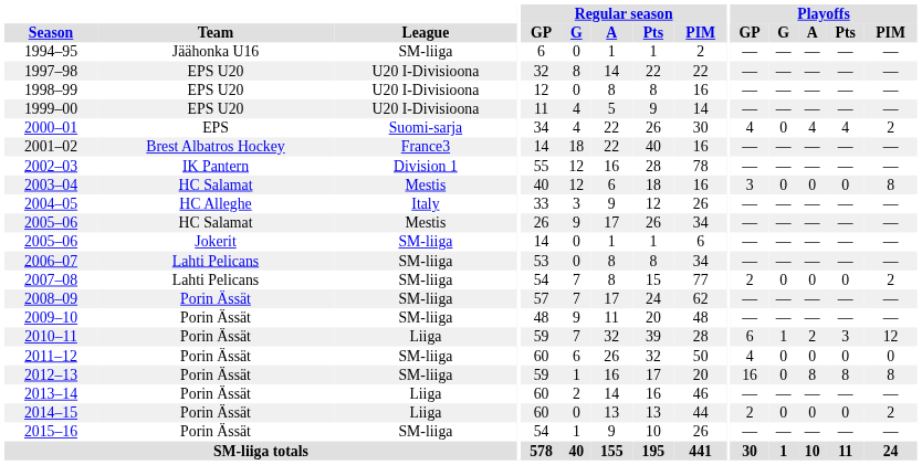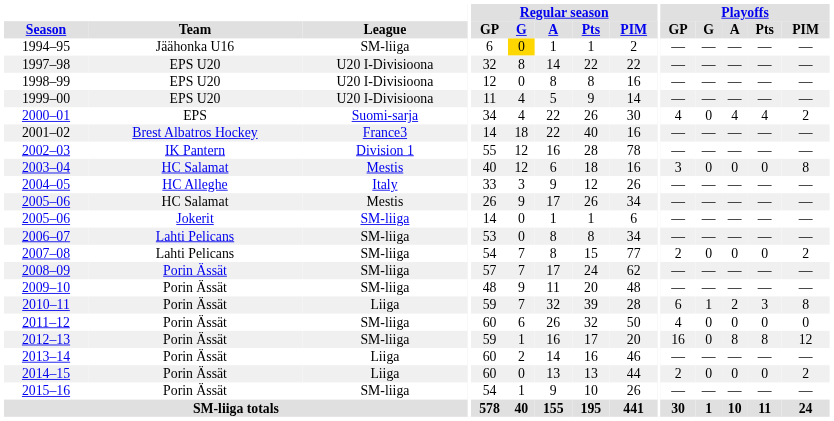 <table border="0" cellpadding="1" cellspacing="0" style="text-align:center; width:60em">
 <tr bgcolor="#e0e0e0">
 <th colspan="3" bgcolor="#ffffff"></th>
 <th rowspan="99" bgcolor="#ffffff"></th>
 <th colspan="5"><a href='#'>Regular season</a></th>
 <th rowspan="99" bgcolor="#ffffff"></th>
 <th colspan="5"><a href='#'>Playoffs</a></th>
 </tr>
 <tr bgcolor="#e0e0e0">
 <th><a href='#'>Season</a></th>
 <th>Team</th>
 <th>League</th>
 <th>GP</th>
 <th><a href='#'>G</a></th>
 <th><a href='#'>A</a></th>
 <th><a href='#'>Pts</a></th>
 <th><a href='#'>PIM</a></th>
 <th>GP</th>
 <th>G</th>
 <th>A</th>
 <th>Pts</th>
 <th>PIM</th>
 </tr>
 <tr>
 <td>1994–95</td>
 <td>Jäähonka U16</td>
 <td>SM-liiga</td>
 <td>6</td>
-<td>0</td>
+<td style="background: gold;">0</td>
 <td>1</td>
 <td>1</td>
 <td>2</td>
 <td>—</td>
 <td>—</td>
 <td>—</td>
 <td>—</td>
 <td>—</td>
 </tr>
 <tr bgcolor="#f0f0f0">
 <td>1997–98</td>
 <td>EPS U20</td>
 <td>U20 I-Divisioona</td>
 <td>32</td>
 <td>8</td>
 <td>14</td>
 <td>22</td>
 <td>22</td>
 <td>—</td>
 <td>—</td>
 <td>—</td>
 <td>—</td>
 <td>—</td>
 </tr>
 <tr>
 <td>1998–99</td>
 <td>EPS U20</td>
 <td>U20 I-Divisioona</td>
 <td>12</td>
 <td>0</td>
 <td>8</td>
 <td>8</td>
 <td>16</td>
 <td>—</td>
 <td>—</td>
 <td>—</td>
 <td>—</td>
 <td>—</td>
 </tr>
 <tr bgcolor="#f0f0f0">
 <td>1999–00</td>
 <td>EPS U20</td>
 <td>U20 I-Divisioona</td>
 <td>11</td>
 <td>4</td>
 <td>5</td>
 <td>9</td>
 <td>14</td>
 <td>—</td>
 <td>—</td>
 <td>—</td>
 <td>—</td>
 <td>—</td>
 </tr>
 <tr>
 <td><a href='#'>2000–01</a></td>
 <td>EPS</td>
 <td><a href='#'>Suomi-sarja</a></td>
 <td>34</td>
 <td>4</td>
 <td>22</td>
 <td>26</td>
 <td>30</td>
 <td>4</td>
 <td>0</td>
 <td>4</td>
 <td>4</td>
 <td>2</td>
 </tr>
 <tr bgcolor="#f0f0f0">
 <td>2001–02</td>
 <td><a href='#'>Brest Albatros Hockey</a></td>
 <td><a href='#'>France3</a></td>
 <td>14</td>
 <td>18</td>
 <td>22</td>
 <td>40</td>
 <td>16</td>
 <td>—</td>
 <td>—</td>
 <td>—</td>
 <td>—</td>
 <td>—</td>
 </tr>
 <tr>
 <td><a href='#'>2002–03</a></td>
 <td><a href='#'>IK Pantern</a></td>
 <td><a href='#'>Division 1</a></td>
 <td>55</td>
 <td>12</td>
 <td>16</td>
 <td>28</td>
 <td>78</td>
 <td>—</td>
 <td>—</td>
 <td>—</td>
 <td>—</td>
 <td>—</td>
 </tr>
 <tr bgcolor="#f0f0f0">
 <td><a href='#'>2003–04</a></td>
 <td><a href='#'>HC Salamat</a></td>
 <td><a href='#'>Mestis</a></td>
 <td>40</td>
 <td>12</td>
 <td>6</td>
 <td>18</td>
 <td>16</td>
 <td>3</td>
 <td>0</td>
 <td>0</td>
 <td>0</td>
 <td>8</td>
 </tr>
 <tr>
 <td><a href='#'>2004–05</a></td>
 <td><a href='#'>HC Alleghe</a></td>
 <td><a href='#'>Italy</a></td>
 <td>33</td>
 <td>3</td>
 <td>9</td>
 <td>12</td>
 <td>26</td>
 <td>—</td>
 <td>—</td>
 <td>—</td>
 <td>—</td>
 <td>—</td>
 </tr>
 <tr bgcolor="#f0f0f0">
 <td><a href='#'>2005–06</a></td>
 <td>HC Salamat</td>
 <td>Mestis</td>
 <td>26</td>
 <td>9</td>
 <td>17</td>
 <td>26</td>
 <td>34</td>
 <td>—</td>
 <td>—</td>
 <td>—</td>
 <td>—</td>
 <td>—</td>
 </tr>
 <tr>
 <td><a href='#'>2005–06</a></td>
 <td><a href='#'>Jokerit</a></td>
 <td><a href='#'>SM-liiga</a></td>
 <td>14</td>
 <td>0</td>
 <td>1</td>
 <td>1</td>
 <td>6</td>
 <td>—</td>
 <td>—</td>
 <td>—</td>
 <td>—</td>
 <td>—</td>
 </tr>
 <tr bgcolor="#f0f0f0">
 <td><a href='#'>2006–07</a></td>
 <td><a href='#'>Lahti Pelicans</a></td>
 <td>SM-liiga</td>
 <td>53</td>
 <td>0</td>
 <td>8</td>
 <td>8</td>
 <td>34</td>
 <td>—</td>
 <td>—</td>
 <td>—</td>
 <td>—</td>
 <td>—</td>
 </tr>
 <tr>
 <td><a href='#'>2007–08</a></td>
 <td>Lahti Pelicans</td>
 <td>SM-liiga</td>
 <td>54</td>
 <td>7</td>
 <td>8</td>
 <td>15</td>
 <td>77</td>
 <td>2</td>
 <td>0</td>
 <td>0</td>
 <td>0</td>
 <td>2</td>
 </tr>
 <tr bgcolor="#f0f0f0">
 <td><a href='#'>2008–09</a></td>
 <td><a href='#'>Porin Ässät</a></td>
 <td>SM-liiga</td>
 <td>57</td>
 <td>7</td>
 <td>17</td>
 <td>24</td>
 <td>62</td>
 <td>—</td>
 <td>—</td>
 <td>—</td>
 <td>—</td>
 <td>—</td>
 </tr>
 <tr>
 <td><a href='#'>2009–10</a></td>
 <td>Porin Ässät</td>
 <td>SM-liiga</td>
 <td>48</td>
 <td>9</td>
 <td>11</td>
 <td>20</td>
 <td>48</td>
 <td>—</td>
 <td>—</td>
 <td>—</td>
 <td>—</td>
 <td>—</td>
 </tr>
 <tr bgcolor="#f0f0f0">
 <td><a href='#'>2010–11</a></td>
 <td>Porin Ässät</td>
 <td>Liiga</td>
 <td>59</td>
 <td>7</td>
 <td>32</td>
 <td>39</td>
 <td>28</td>
 <td>6</td>
 <td>1</td>
 <td>2</td>
 <td>3</td>
-<td>12</td>
+<td>8</td>
 </tr>
 <tr>
 <td><a href='#'>2011–12</a></td>
 <td>Porin Ässät</td>
 <td>SM-liiga</td>
 <td>60</td>
 <td>6</td>
 <td>26</td>
 <td>32</td>
 <td>50</td>
 <td>4</td>
 <td>0</td>
 <td>0</td>
 <td>0</td>
 <td>0</td>
 </tr>
 <tr bgcolor="#f0f0f0">
 <td><a href='#'>2012–13</a></td>
 <td>Porin Ässät</td>
 <td>SM-liiga</td>
 <td>59</td>
 <td>1</td>
 <td>16</td>
 <td>17</td>
 <td>20</td>
 <td>16</td>
 <td>0</td>
 <td>8</td>
 <td>8</td>
-<td>8</td>
+<td>12</td>
 </tr>
 <tr>
 <td><a href='#'>2013–14</a></td>
 <td>Porin Ässät</td>
 <td>Liiga</td>
 <td>60</td>
 <td>2</td>
 <td>14</td>
 <td>16</td>
 <td>46</td>
 <td>—</td>
 <td>—</td>
 <td>—</td>
 <td>—</td>
 <td>—</td>
 </tr>
 <tr bgcolor="#f0f0f0">
 <td><a href='#'>2014–15</a></td>
 <td>Porin Ässät</td>
 <td>Liiga</td>
 <td>60</td>
 <td>0</td>
 <td>13</td>
 <td>13</td>
 <td>44</td>
 <td>2</td>
 <td>0</td>
 <td>0</td>
 <td>0</td>
 <td>2</td>
 </tr>
 <tr>
 <td><a href='#'>2015–16</a></td>
 <td>Porin Ässät</td>
 <td>SM-liiga</td>
 <td>54</td>
 <td>1</td>
 <td>9</td>
 <td>10</td>
 <td>26</td>
 <td>—</td>
 <td>—</td>
 <td>—</td>
 <td>—</td>
 <td>—</td>
 </tr>
 <tr ALIGN="center" bgcolor="#e0e0e0">
 <th colspan="3">SM-liiga totals</th>
 <th ALIGN="center">578</th>
 <th ALIGN="center">40</th>
 <th ALIGN="center">155</th>
 <th ALIGN="center">195</th>
 <th ALIGN="center">441</th>
 <th ALIGN="center">30</th>
 <th ALIGN="center">1</th>
 <th ALIGN="center">10</th>
 <th ALIGN="center">11</th>
 <th ALIGN="center">24</th>
 </tr>
 </table>
